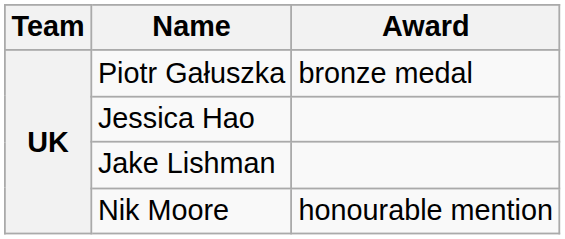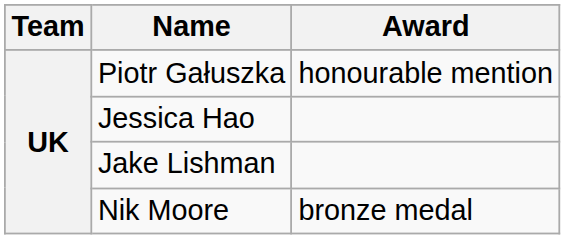 <table class="wikitable">
 <tr>
 <th>Team</th>
 <th>Name</th>
 <th>Award</th>
 </tr>
 <tr>
 <th rowspan=4 valign="middle">UK</th>
 <td>Piotr Gałuszka</td>
-<td>bronze medal</td>
+<td>honourable mention</td>
 </tr>
 <tr>
 <td>Jessica Hao</td>
 <td></td>
 </tr>
 <tr>
 <td>Jake Lishman</td>
 <td></td>
 </tr>
 <tr>
 <td>Nik Moore</td>
-<td>honourable mention</td>
+<td>bronze medal</td>
 </tr>
 </table>
